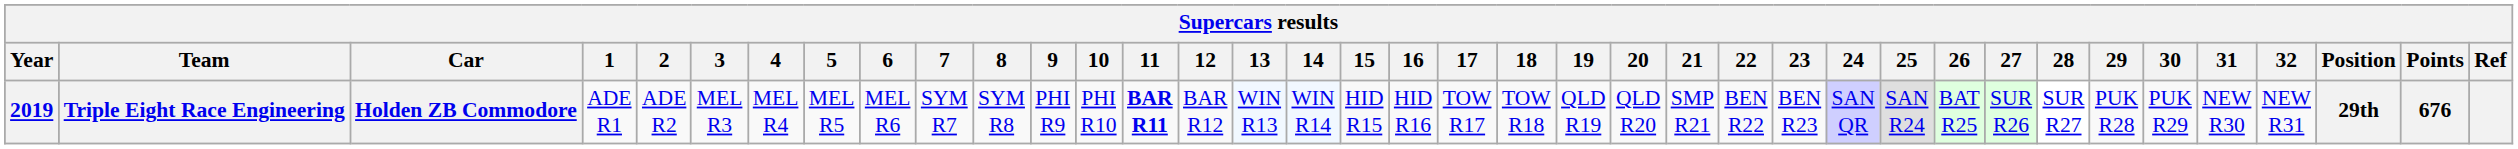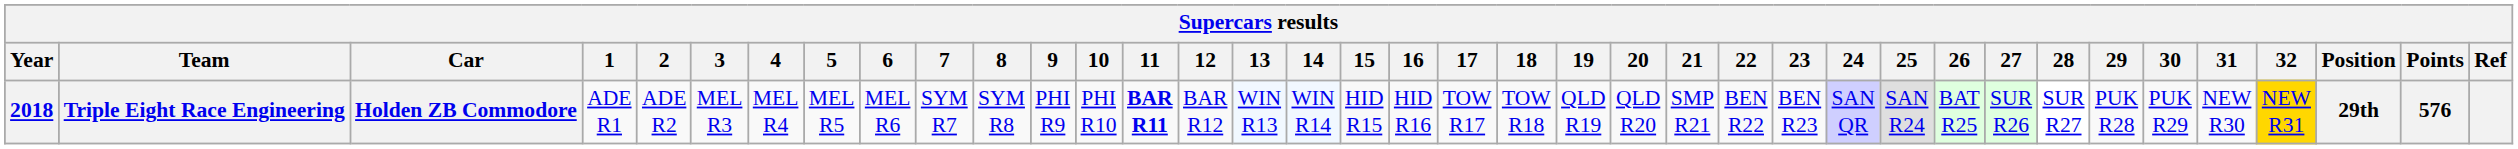 <table class="wikitable" style="text-align:center; font-size:75%">
 <tr>
 <th colspan="46"><a href='#'>Supercars</a> results</th>
 </tr>
 <tr>
 <th>Year</th>
 <th>Team</th>
 <th>Car</th>
 <th>1</th>
 <th>2</th>
 <th>3</th>
 <th>4</th>
 <th>5</th>
 <th>6</th>
 <th>7</th>
 <th>8</th>
 <th>9</th>
 <th>10</th>
 <th>11</th>
 <th>12</th>
 <th>13</th>
 <th>14</th>
 <th>15</th>
 <th>16</th>
 <th>17</th>
 <th>18</th>
 <th>19</th>
 <th>20</th>
 <th>21</th>
 <th>22</th>
 <th>23</th>
 <th>24</th>
 <th>25</th>
 <th>26</th>
 <th>27</th>
 <th>28</th>
 <th>29</th>
 <th>30</th>
 <th>31</th>
 <th>32</th>
 <th>Position</th>
 <th>Points</th>
 <th>Ref</th>
 </tr>
 <tr>
-<th><a href='#'>2019</a></th>
+<th><a href='#'>2018</a></th>
 <th nowrap><a href='#'>Triple Eight Race Engineering</a></th>
 <th nowrap><a href='#'>Holden ZB Commodore</a></th>
 <td><a href='#'>ADE<br>R1</a></td>
 <td><a href='#'>ADE<br>R2</a></td>
 <td><a href='#'>MEL<br>R3</a></td>
 <td><a href='#'>MEL<br>R4</a></td>
 <td><a href='#'>MEL<br>R5</a></td>
 <td><a href='#'>MEL<br>R6</a></td>
 <td><a href='#'>SYM<br>R7</a></td>
 <td><a href='#'>SYM<br>R8</a></td>
 <td><a href='#'>PHI<br>R9</a></td>
 <td><a href='#'>PHI<br>R10</a></td>
 <td><strong><a href='#'>BAR<br>R11</a></strong></td>
 <td><a href='#'>BAR<br>R12</a></td>
 <td style="background: #f1f8ff"><a href='#'>WIN<br>R13</a><br></td>
 <td style="background: #f1f8ff"><a href='#'>WIN<br>R14</a><br></td>
 <td><a href='#'>HID<br>R15</a></td>
 <td><a href='#'>HID<br>R16</a></td>
 <td><a href='#'>TOW<br>R17</a></td>
 <td><a href='#'>TOW<br>R18</a></td>
 <td><a href='#'>QLD<br>R19</a></td>
 <td><a href='#'>QLD<br>R20</a></td>
 <td><a href='#'>SMP<br>R21</a></td>
 <td><a href='#'>BEN<br>R22</a></td>
 <td><a href='#'>BEN<br>R23</a></td>
 <td style="background: #cfcfff"><a href='#'>SAN<br>QR</a><br></td>
 <td style="background: #dfdfdf"><a href='#'>SAN<br>R24</a><br></td>
 <td style="background: #dfffdf"><a href='#'>BAT<br>R25</a><br></td>
 <td style="background: #dfffdf"><a href='#'>SUR<br>R26</a><br></td>
 <td style="background: #ffffff"><a href='#'>SUR<br>R27</a><br></td>
 <td><a href='#'>PUK<br>R28</a></td>
 <td><a href='#'>PUK<br>R29</a></td>
 <td><a href='#'>NEW<br>R30</a></td>
-<td><a href='#'>NEW<br>R31</a></td>
+<td style="background: gold;"><a href='#'>NEW<br>R31</a></td>
 <th>29th</th>
-<th>676</th>
+<th>576</th>
 <th></th>
 </tr>
 </table>
